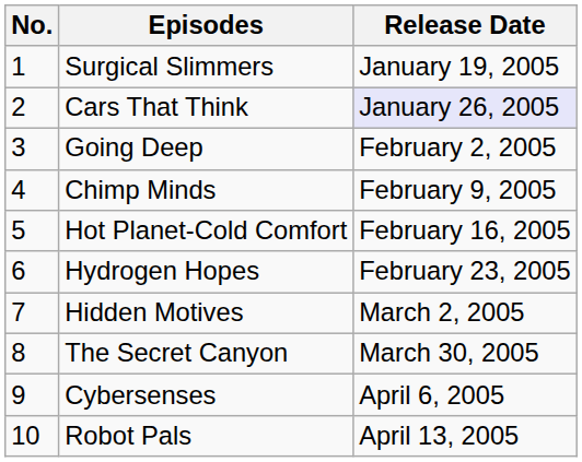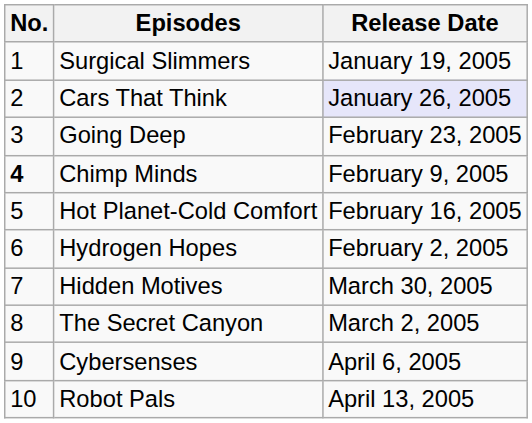 <table class="wikitable">
 <tr>
 <th>No.</th>
 <th>Episodes</th>
 <th>Release Date</th>
 </tr>
 <tr>
 <td>1</td>
 <td>Surgical Slimmers</td>
 <td>January 19, 2005</td>
 </tr>
 <tr>
 <td>2</td>
 <td>Cars That Think</td>
 <td style="background: lavender;">January 26, 2005</td>
 </tr>
 <tr>
 <td>3</td>
 <td>Going Deep</td>
-<td>February 2, 2005</td>
+<td>February 23, 2005</td>
 </tr>
 <tr>
-<td>4</td>
+<td><strong>4</strong></td>
 <td>Chimp Minds</td>
 <td>February 9, 2005</td>
 </tr>
 <tr>
 <td>5</td>
 <td>Hot Planet-Cold Comfort</td>
 <td>February 16, 2005</td>
 </tr>
 <tr>
 <td>6</td>
 <td>Hydrogen Hopes</td>
-<td>February 23, 2005</td>
+<td>February 2, 2005</td>
 </tr>
 <tr>
 <td>7</td>
 <td>Hidden Motives</td>
-<td>March 2, 2005</td>
+<td>March 30, 2005</td>
 </tr>
 <tr>
 <td>8</td>
 <td>The Secret Canyon</td>
-<td>March 30, 2005</td>
+<td>March 2, 2005</td>
 </tr>
 <tr>
 <td>9</td>
 <td>Cybersenses</td>
 <td>April 6, 2005</td>
 </tr>
 <tr>
 <td>10</td>
 <td>Robot Pals</td>
 <td>April 13, 2005</td>
 </tr>
 </table>
